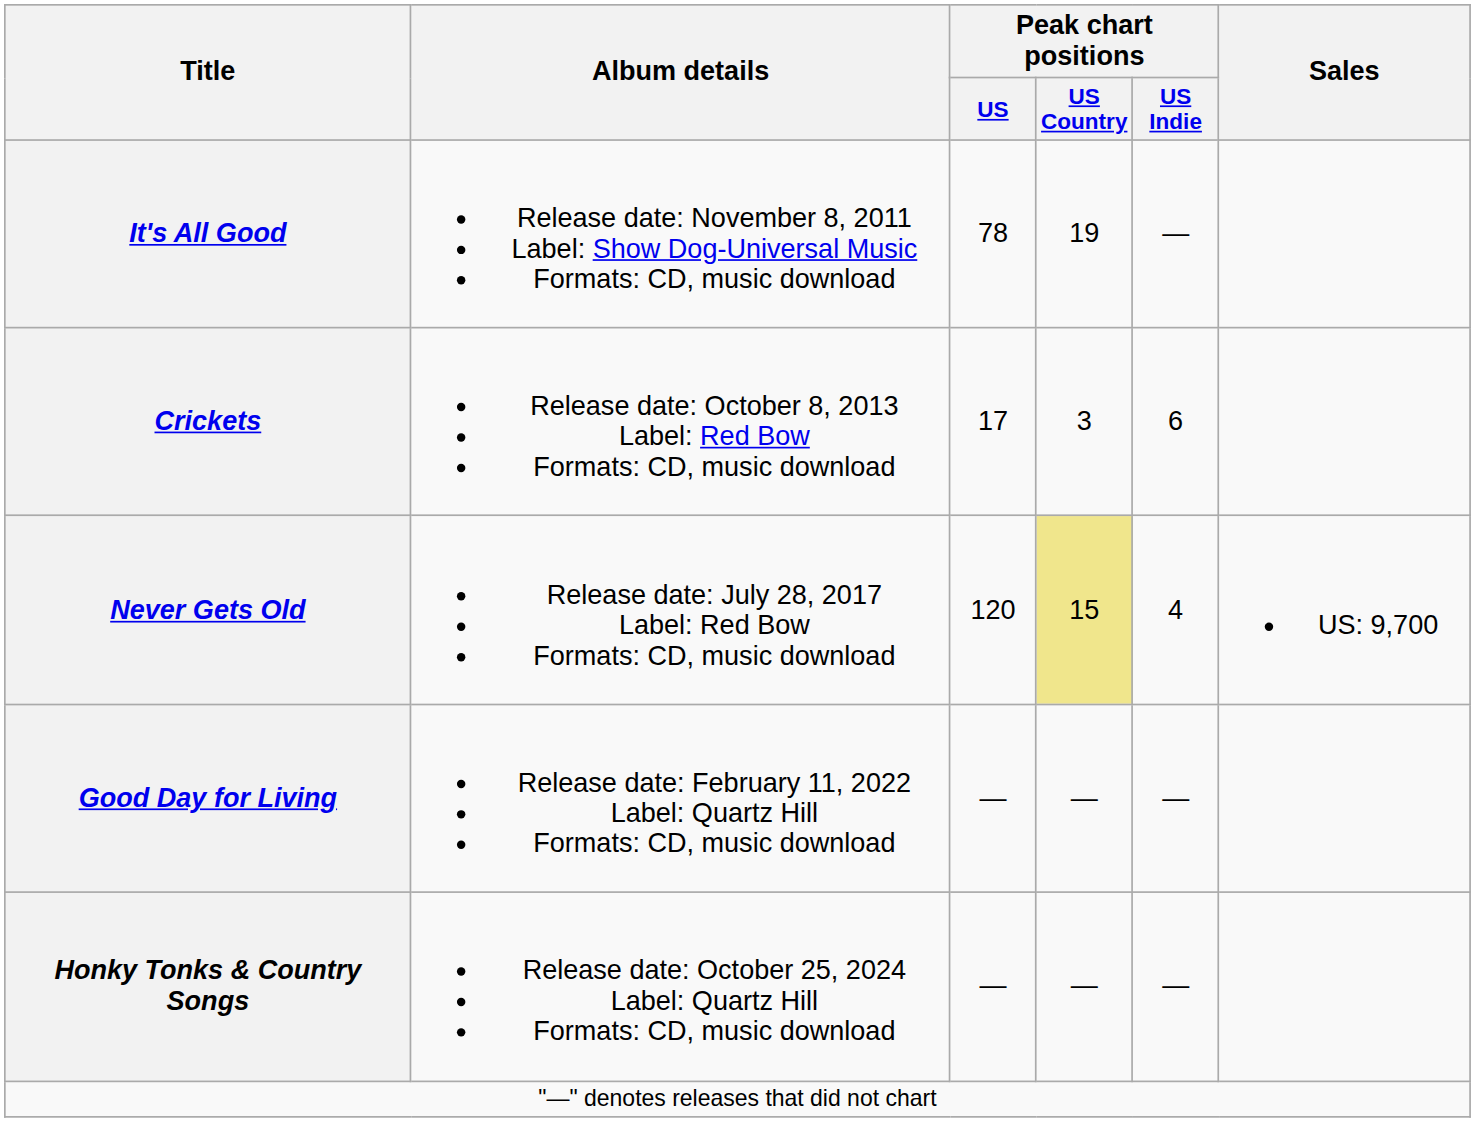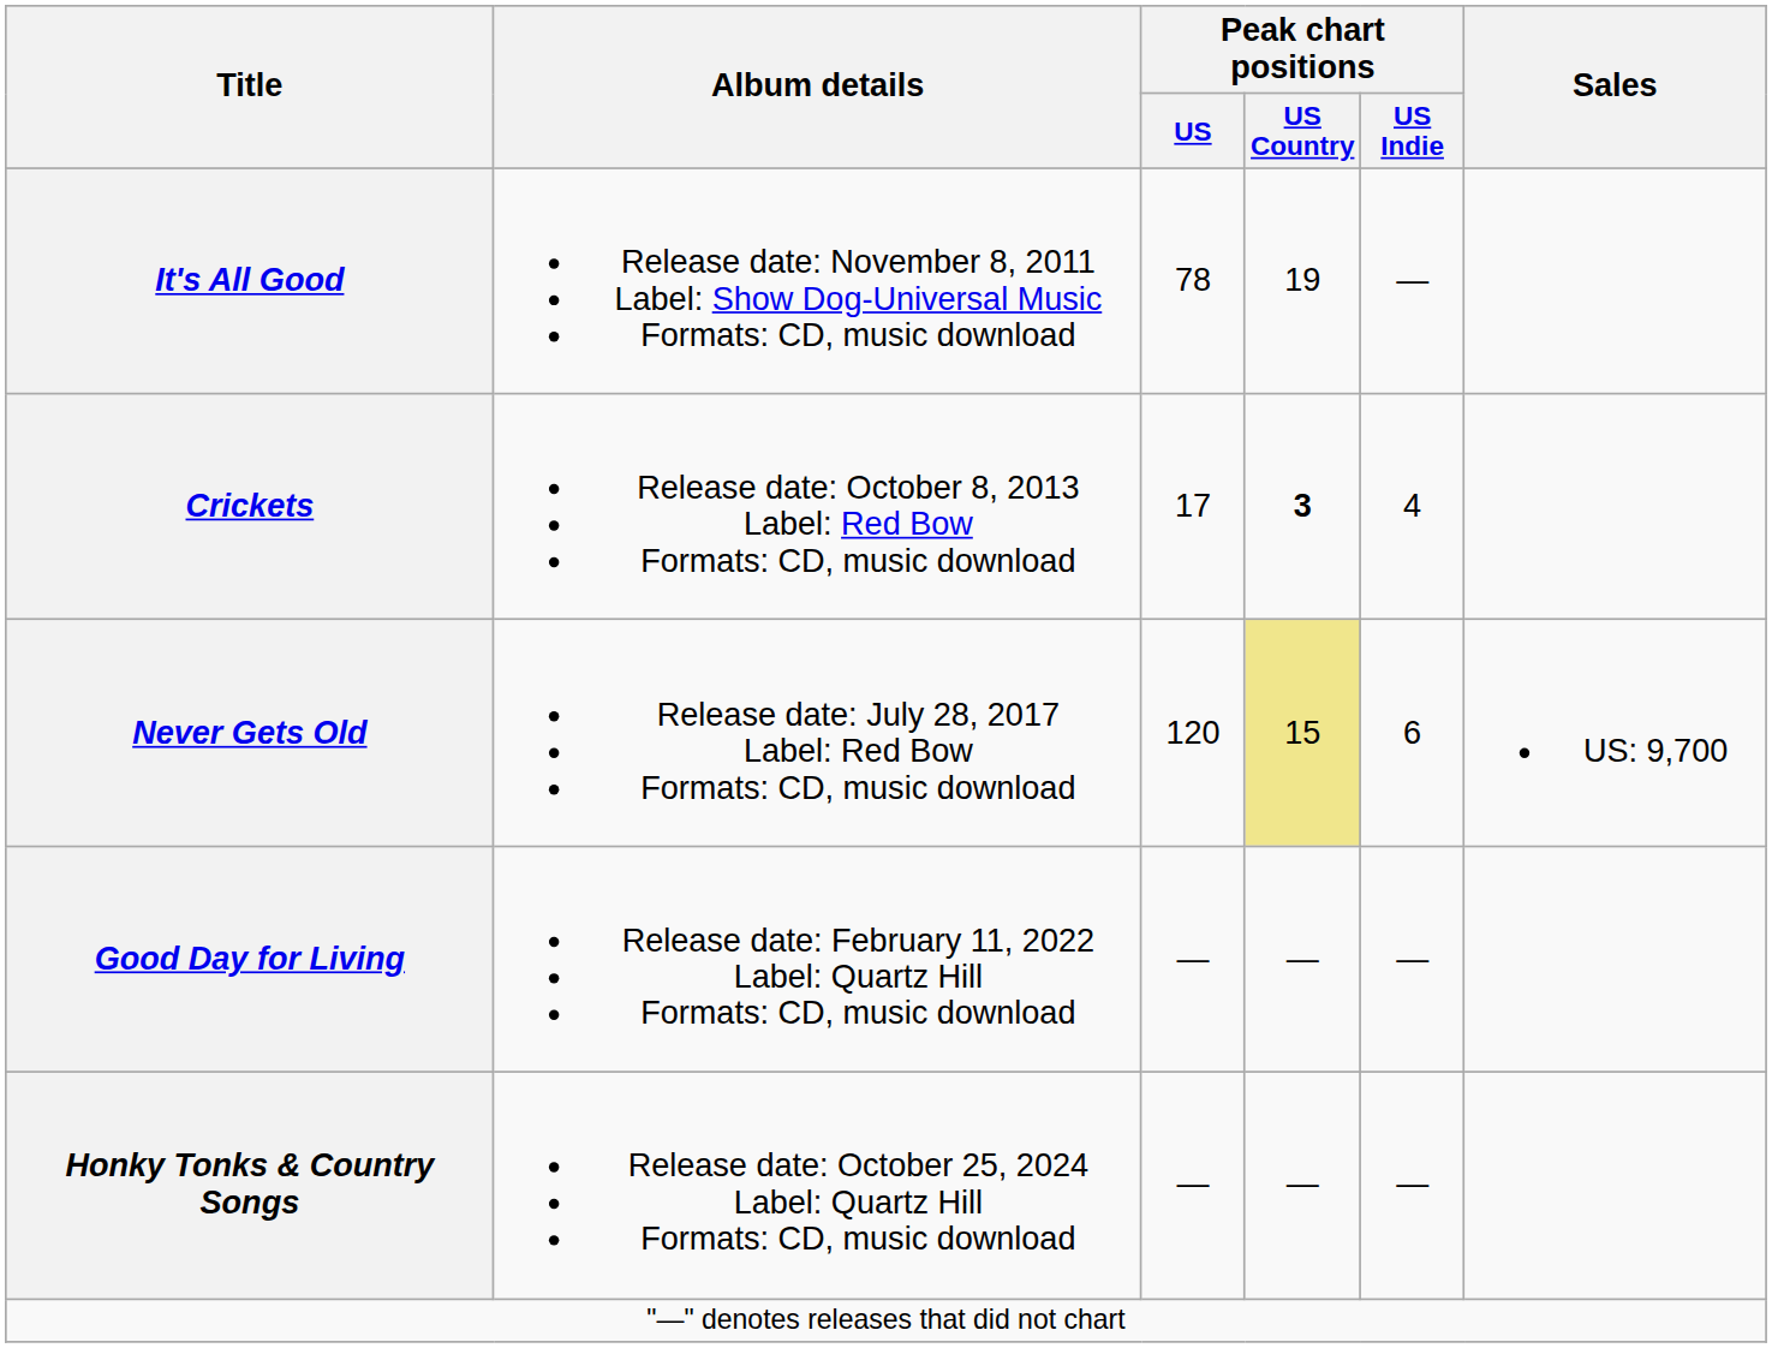 <table class="wikitable plainrowheaders" style="text-align:center;">
 <tr>
 <th scope="col" rowspan="2" style="width:15em;">Title</th>
 <th scope="col" rowspan="2" style="width:20em;">Album details</th>
 <th scope="col" colspan="3">Peak chart positions</th>
 <th scope="col" rowspan="2" style="width:9em;">Sales</th>
 </tr>
 <tr style="font-size:smaller;">
 <th scope="col" width="45"><a href='#'>US</a><br></th>
 <th scope="col" width="45"><a href='#'>US Country</a><br></th>
 <th scope="col" width="45"><a href='#'>US<br>Indie</a><br></th>
 </tr>
 <tr>
 <th scope="row"><em><a href='#'>It's All Good</a></em></th>
 <td><br><ul><li>Release date: November 8, 2011</li><li>Label: <a href='#'>Show Dog-Universal Music</a></li><li>Formats: CD, music download</li></ul></td>
 <td>78</td>
 <td>19</td>
 <td>—</td>
 <td></td>
 </tr>
 <tr>
 <th scope="row"><em><a href='#'>Crickets</a></em></th>
 <td><br><ul><li>Release date: October 8, 2013</li><li>Label: <a href='#'>Red Bow</a></li><li>Formats: CD, music download</li></ul></td>
 <td>17</td>
-<td>3</td>
-<td>6</td>
+<td><strong>3</strong></td>
+<td>4</td>
 <td></td>
 </tr>
 <tr>
 <th scope="row"><em><a href='#'>Never Gets Old</a></em></th>
 <td><br><ul><li>Release date: July 28, 2017</li><li>Label: Red Bow</li><li>Formats: CD, music download</li></ul></td>
 <td>120</td>
 <td style="background: khaki;">15</td>
-<td>4</td>
+<td>6</td>
 <td><br><ul><li>US: 9,700</li></ul></td>
 </tr>
 <tr>
 <th scope="row"><em><a href='#'>Good Day for Living</a></em></th>
 <td><br><ul><li>Release date: February 11, 2022</li><li>Label: Quartz Hill</li><li>Formats: CD, music download</li></ul></td>
 <td>—</td>
 <td>—</td>
 <td>—</td>
 <td></td>
 </tr>
 <tr>
 <th scope="row"><em>Honky Tonks & Country Songs</em></th>
 <td><br><ul><li>Release date: October 25, 2024</li><li>Label: Quartz Hill</li><li>Formats: CD, music download</li></ul></td>
 <td>—</td>
 <td>—</td>
 <td>—</td>
 <td></td>
 </tr>
 <tr>
 <td colspan="6" style="font-size:85%">"—" denotes releases that did not chart</td>
 </tr>
 </table>
